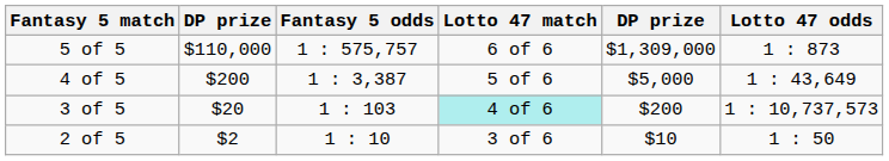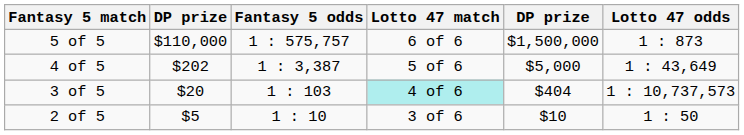 <table class="wikitable">
 <tr>
 <th>Fantasy 5 match</th>
 <th>DP prize</th>
 <th>Fantasy 5 odds</th>
 <th>Lotto 47 match</th>
 <th>DP prize</th>
 <th>Lotto 47 odds</th>
 </tr>
 <tr>
 <td style="text-align:center;">5 of 5</td>
 <td style="text-align:center;">$110,000</td>
 <td style="text-align:center;">1 : 575,757</td>
 <td style="text-align:center;">6 of 6</td>
-<td style="text-align:center;">$1,309,000</td>
+<td style="text-align:center;">$1,500,000</td>
 <td style="text-align:center;">1 : 873</td>
 </tr>
 <tr>
 <td style="text-align:center;">4 of 5</td>
-<td style="text-align:center;">$200</td>
+<td style="text-align:center;">$202</td>
 <td style="text-align:center;">1 : 3,387</td>
 <td style="text-align:center;">5 of 6</td>
 <td style="text-align:center;">$5,000</td>
 <td style="text-align:center;">1 : 43,649</td>
 </tr>
 <tr>
 <td style="text-align:center;">3 of 5</td>
 <td style="text-align:center;">$20</td>
 <td style="text-align:center;">1 : 103</td>
 <td style="background: paleturquoise; text-align:center;">4 of 6</td>
-<td style="text-align:center;">$200</td>
+<td style="text-align:center;">$404</td>
 <td style="text-align:center;">1 : 10,737,573</td>
 </tr>
 <tr>
 <td style="text-align:center;">2 of 5</td>
-<td style="text-align:center;">$2</td>
+<td style="text-align:center;">$5</td>
 <td style="text-align:center;">1 : 10</td>
 <td style="text-align:center;">3 of 6</td>
 <td style="text-align:center;">$10</td>
 <td style="text-align:center;">1 : 50</td>
 </tr>
 </table>
